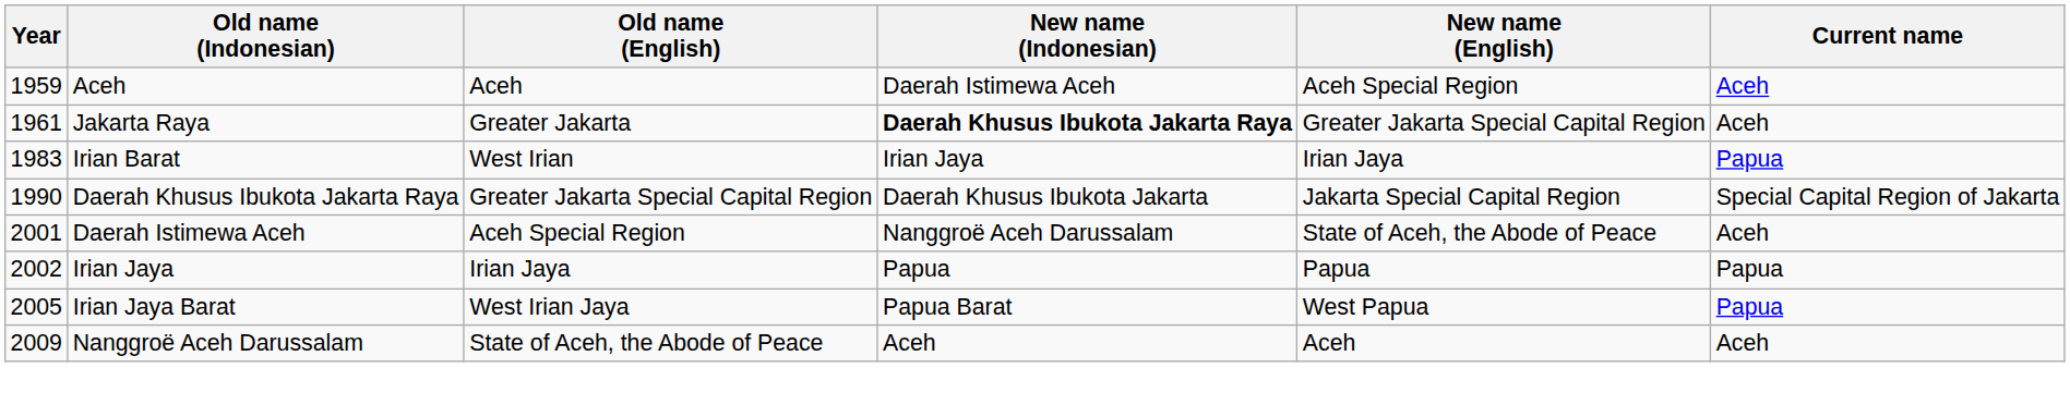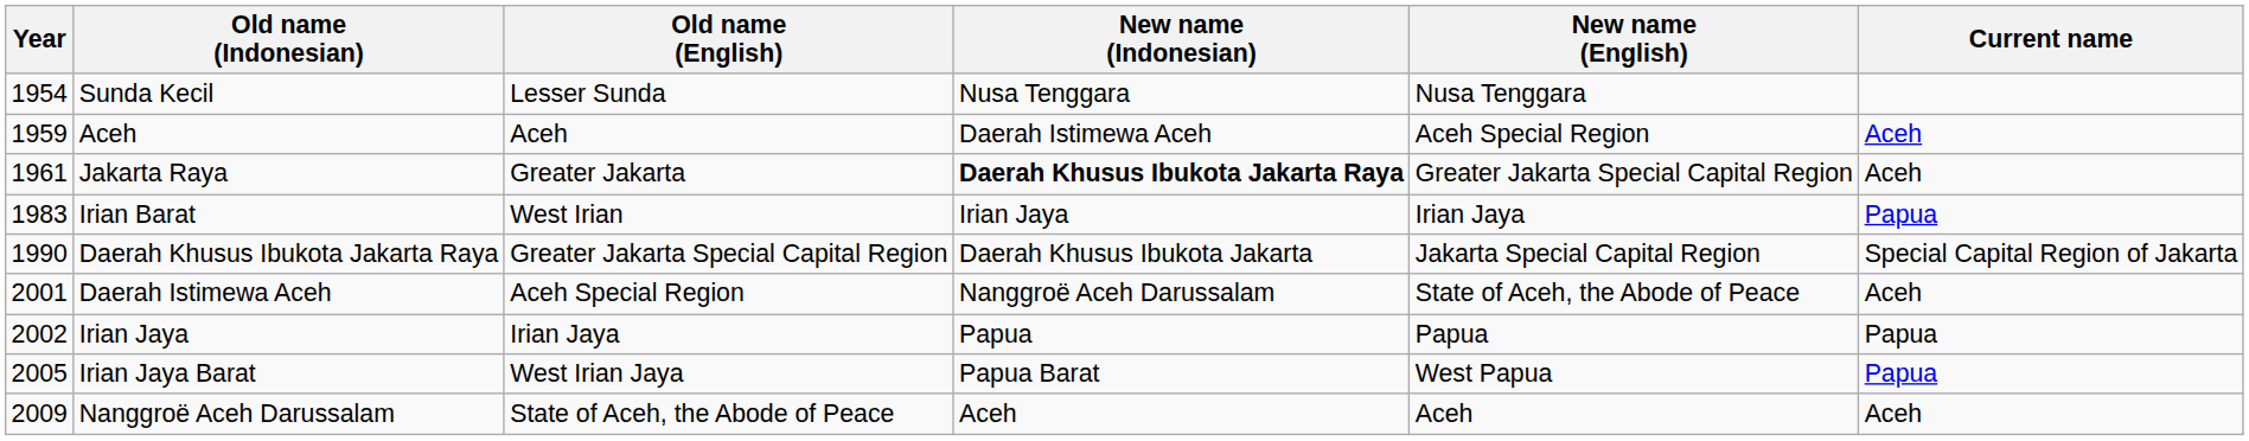 <table class="wikitable sortable">
 <tr>
 <th>Year</th>
 <th>Old name<br>(Indonesian)</th>
 <th>Old name<br>(English)</th>
 <th>New name<br>(Indonesian)</th>
 <th>New name<br>(English)</th>
 <th>Current name</th>
+</tr>
+<tr>
+<td>1954</td>
+<td>Sunda Kecil</td>
+<td>Lesser Sunda</td>
+<td>Nusa Tenggara</td>
+<td>Nusa Tenggara</td>
+<td></td>
 </tr>
 <tr>
 <td>1959</td>
 <td>Aceh</td>
 <td>Aceh</td>
 <td>Daerah Istimewa Aceh</td>
 <td>Aceh Special Region</td>
 <td><a href='#'>Aceh</a></td>
 </tr>
 <tr>
 <td>1961</td>
 <td>Jakarta Raya</td>
 <td>Greater Jakarta</td>
 <td><strong>Daerah Khusus Ibukota Jakarta Raya</strong></td>
 <td>Greater Jakarta Special Capital Region</td>
 <td>Aceh</td>
 </tr>
 <tr>
 <td>1983</td>
 <td>Irian Barat</td>
 <td>West Irian</td>
 <td>Irian Jaya</td>
 <td>Irian Jaya</td>
 <td><a href='#'>Papua</a></td>
 </tr>
 <tr>
 <td>1990</td>
 <td>Daerah Khusus Ibukota Jakarta Raya</td>
 <td>Greater Jakarta Special Capital Region</td>
 <td>Daerah Khusus Ibukota Jakarta</td>
 <td>Jakarta Special Capital Region</td>
 <td>Special Capital Region of Jakarta</td>
 </tr>
 <tr>
 <td>2001</td>
 <td>Daerah Istimewa Aceh</td>
 <td>Aceh Special Region</td>
 <td>Nanggroë Aceh Darussalam</td>
 <td>State of Aceh, the Abode of Peace</td>
 <td>Aceh</td>
 </tr>
 <tr>
 <td>2002</td>
 <td>Irian Jaya</td>
 <td>Irian Jaya</td>
 <td>Papua</td>
 <td>Papua</td>
 <td>Papua</td>
 </tr>
 <tr>
 <td>2005</td>
 <td>Irian Jaya Barat</td>
 <td>West Irian Jaya</td>
 <td>Papua Barat</td>
 <td>West Papua</td>
 <td><a href='#'>Papua</a></td>
 </tr>
 <tr>
 <td>2009</td>
 <td>Nanggroë Aceh Darussalam</td>
 <td>State of Aceh, the Abode of Peace</td>
 <td>Aceh</td>
 <td>Aceh</td>
 <td>Aceh</td>
 </tr>
 </table>
